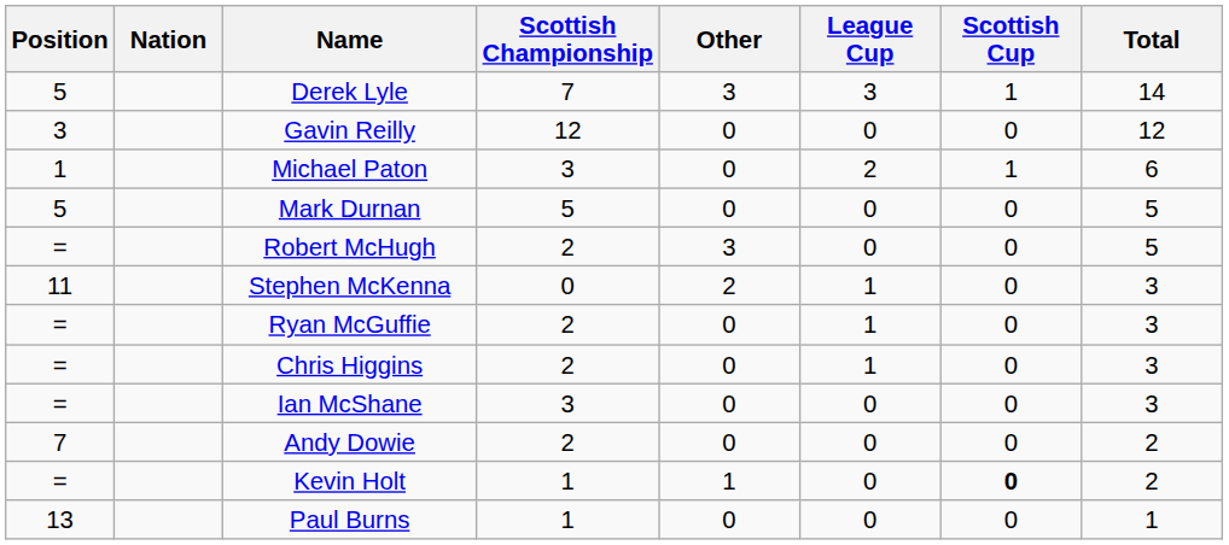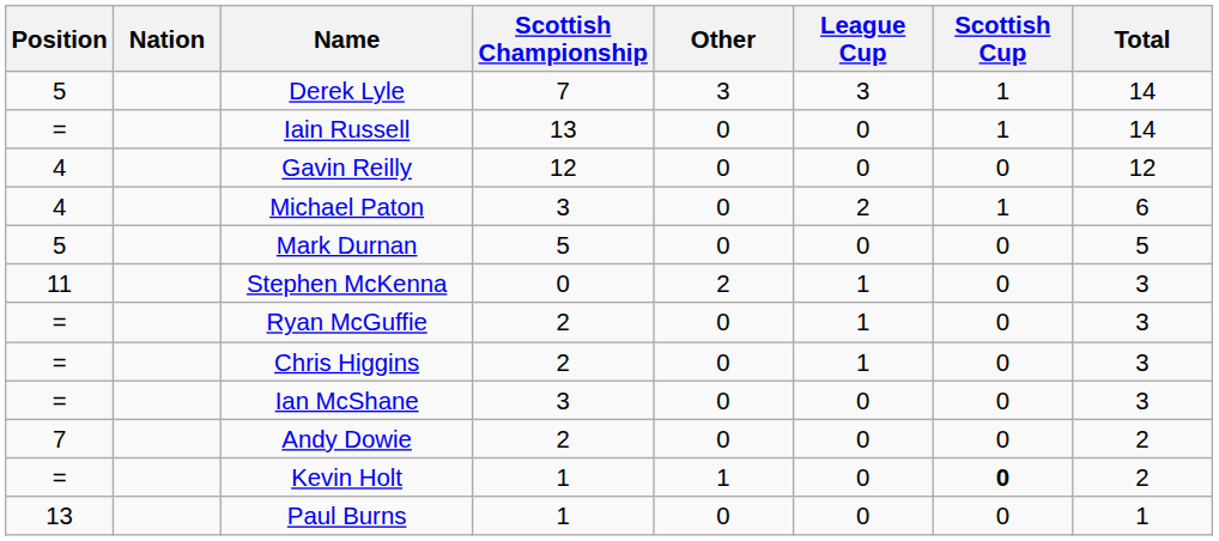 <table class="wikitable" style="font-size: 95%; text-align: center;">
 <tr>
 <th width=60>Position</th>
 <th width=60>Nation</th>
 <th width=150>Name</th>
 <th width=80><a href='#'>Scottish Championship</a></th>
 <th width=80>Other</th>
 <th width=80><a href='#'>League Cup</a></th>
 <th width=80><a href='#'>Scottish Cup</a></th>
 <th width=80>Total</th>
 </tr>
 <tr>
 <td>5</td>
 <td></td>
 <td><a href='#'>Derek Lyle</a></td>
 <td>7</td>
 <td>3</td>
 <td>3</td>
 <td>1</td>
 <td>14</td>
 </tr>
 <tr>
-<td>3</td>
+<td>=</td>
+<td></td>
+<td><a href='#'>Iain Russell</a></td>
+<td>13</td>
+<td>0</td>
+<td>0</td>
+<td>1</td>
+<td>14</td>
+</tr>
+<tr>
+<td>4</td>
 <td></td>
 <td><a href='#'>Gavin Reilly</a></td>
 <td>12</td>
 <td>0</td>
 <td>0</td>
 <td>0</td>
 <td>12</td>
 </tr>
 <tr>
-<td>1</td>
+<td>4</td>
 <td></td>
 <td><a href='#'>Michael Paton</a></td>
 <td>3</td>
 <td>0</td>
 <td>2</td>
 <td>1</td>
 <td>6</td>
 </tr>
 <tr>
 <td>5</td>
 <td></td>
 <td><a href='#'>Mark Durnan</a></td>
 <td>5</td>
 <td>0</td>
-<td>0</td>
-<td>0</td>
-<td>5</td>
-</tr>
-<tr>
-<td>=</td>
-<td></td>
-<td><a href='#'>Robert McHugh</a></td>
-<td>2</td>
-<td>3</td>
 <td>0</td>
 <td>0</td>
 <td>5</td>
 </tr>
 <tr>
 <td>11</td>
 <td></td>
 <td><a href='#'>Stephen McKenna</a></td>
 <td>0</td>
 <td>2</td>
 <td>1</td>
 <td>0</td>
 <td>3</td>
 </tr>
 <tr>
 <td>=</td>
 <td></td>
 <td><a href='#'>Ryan McGuffie</a></td>
 <td>2</td>
 <td>0</td>
 <td>1</td>
 <td>0</td>
 <td>3</td>
 </tr>
 <tr>
 <td>=</td>
 <td></td>
 <td><a href='#'>Chris Higgins</a></td>
 <td>2</td>
 <td>0</td>
 <td>1</td>
 <td>0</td>
 <td>3</td>
 </tr>
 <tr>
 <td>=</td>
 <td></td>
 <td><a href='#'>Ian McShane</a></td>
 <td>3</td>
 <td>0</td>
 <td>0</td>
 <td>0</td>
 <td>3</td>
 </tr>
 <tr>
 <td>7</td>
 <td></td>
 <td><a href='#'>Andy Dowie</a></td>
 <td>2</td>
 <td>0</td>
 <td>0</td>
 <td>0</td>
 <td>2</td>
 </tr>
 <tr>
 <td>=</td>
 <td></td>
 <td><a href='#'>Kevin Holt</a></td>
 <td>1</td>
 <td>1</td>
 <td>0</td>
 <td><strong>0</strong></td>
 <td>2</td>
 </tr>
 <tr>
 <td>13</td>
 <td></td>
 <td><a href='#'>Paul Burns</a></td>
 <td>1</td>
 <td>0</td>
 <td>0</td>
 <td>0</td>
 <td>1</td>
 </tr>
 </table>
